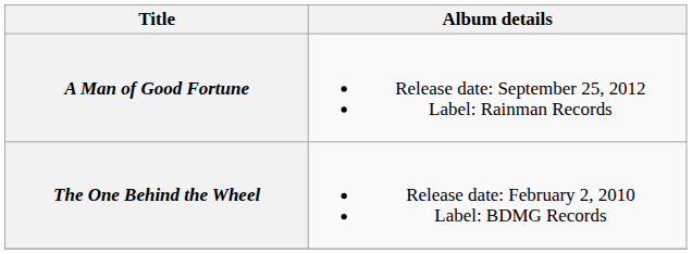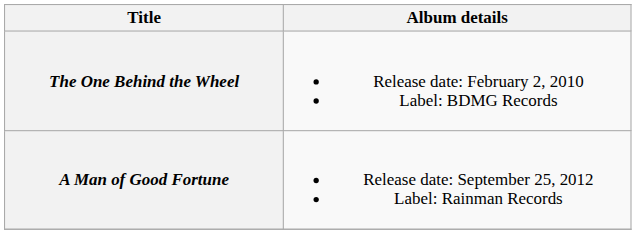 <table class="wikitable plainrowheaders" style="text-align:center;">
 <tr>
 <th style="width:16em;">Title</th>
 <th style="width:20em;">Album details</th>
 </tr>
 <tr>
+<th scope="row"><em>The One Behind the Wheel</em></th>
+<td><br><ul><li>Release date: February 2, 2010</li><li>Label: BDMG Records</li></ul></td>
+</tr>
+<tr>
 <th scope="row"><em>A Man of Good Fortune</em></th>
 <td><br><ul><li>Release date: September 25, 2012</li><li>Label: Rainman Records</li></ul></td>
 </tr>
 <tr>
-<th scope="row"><em>The One Behind the Wheel</em></th>
-<td><br><ul><li>Release date: February 2, 2010</li><li>Label: BDMG Records</li></ul></td>
-</tr>
-<tr>
 </tr>
 </table>
